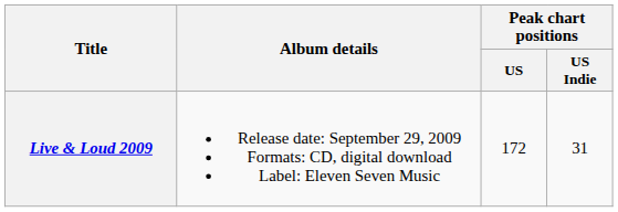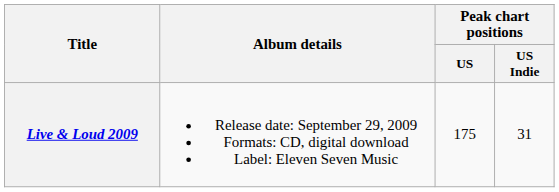 <table class="wikitable plainrowheaders" style="text-align:center;" border="1">
 <tr>
 <th scope="col" rowspan=2 style="width:10em;">Title</th>
 <th scope="col" rowspan=2 style="width:18em;">Album details</th>
 <th scope="col" colspan=2>Peak chart positions</th>
 </tr>
 <tr>
 <th scope="col" style="width:4em;font-size:90%;">US<br></th>
 <th scope="col" style="width:4em;font-size:90%;">US<br>Indie<br></th>
 </tr>
 <tr>
 <th scope="row"><em><a href='#'>Live & Loud 2009</a></em></th>
 <td><br><ul><li>Release date: September 29, 2009</li><li>Formats: CD, digital download</li><li>Label: Eleven Seven Music</li></ul></td>
-<td>172</td>
+<td>175</td>
 <td>31</td>
 </tr>
 </table>
